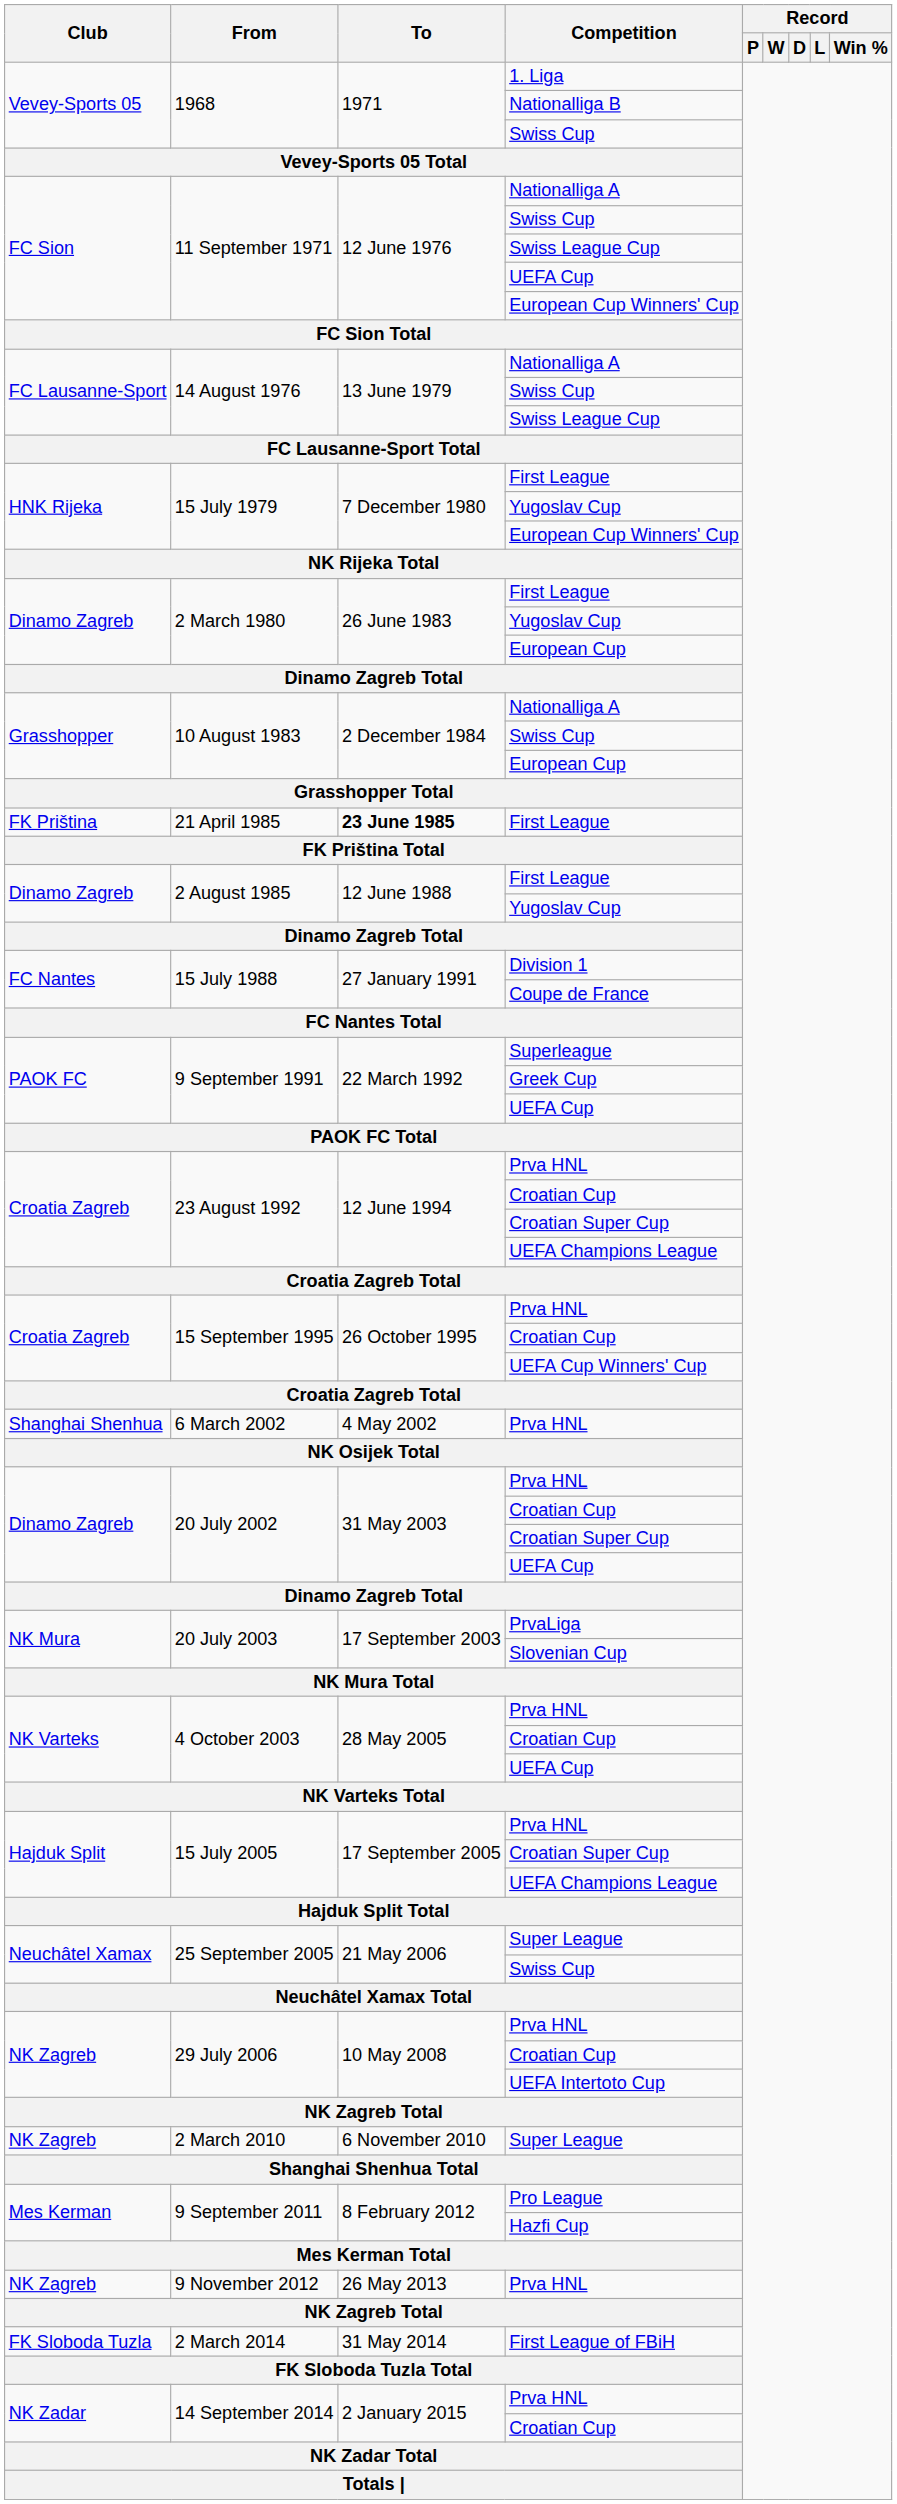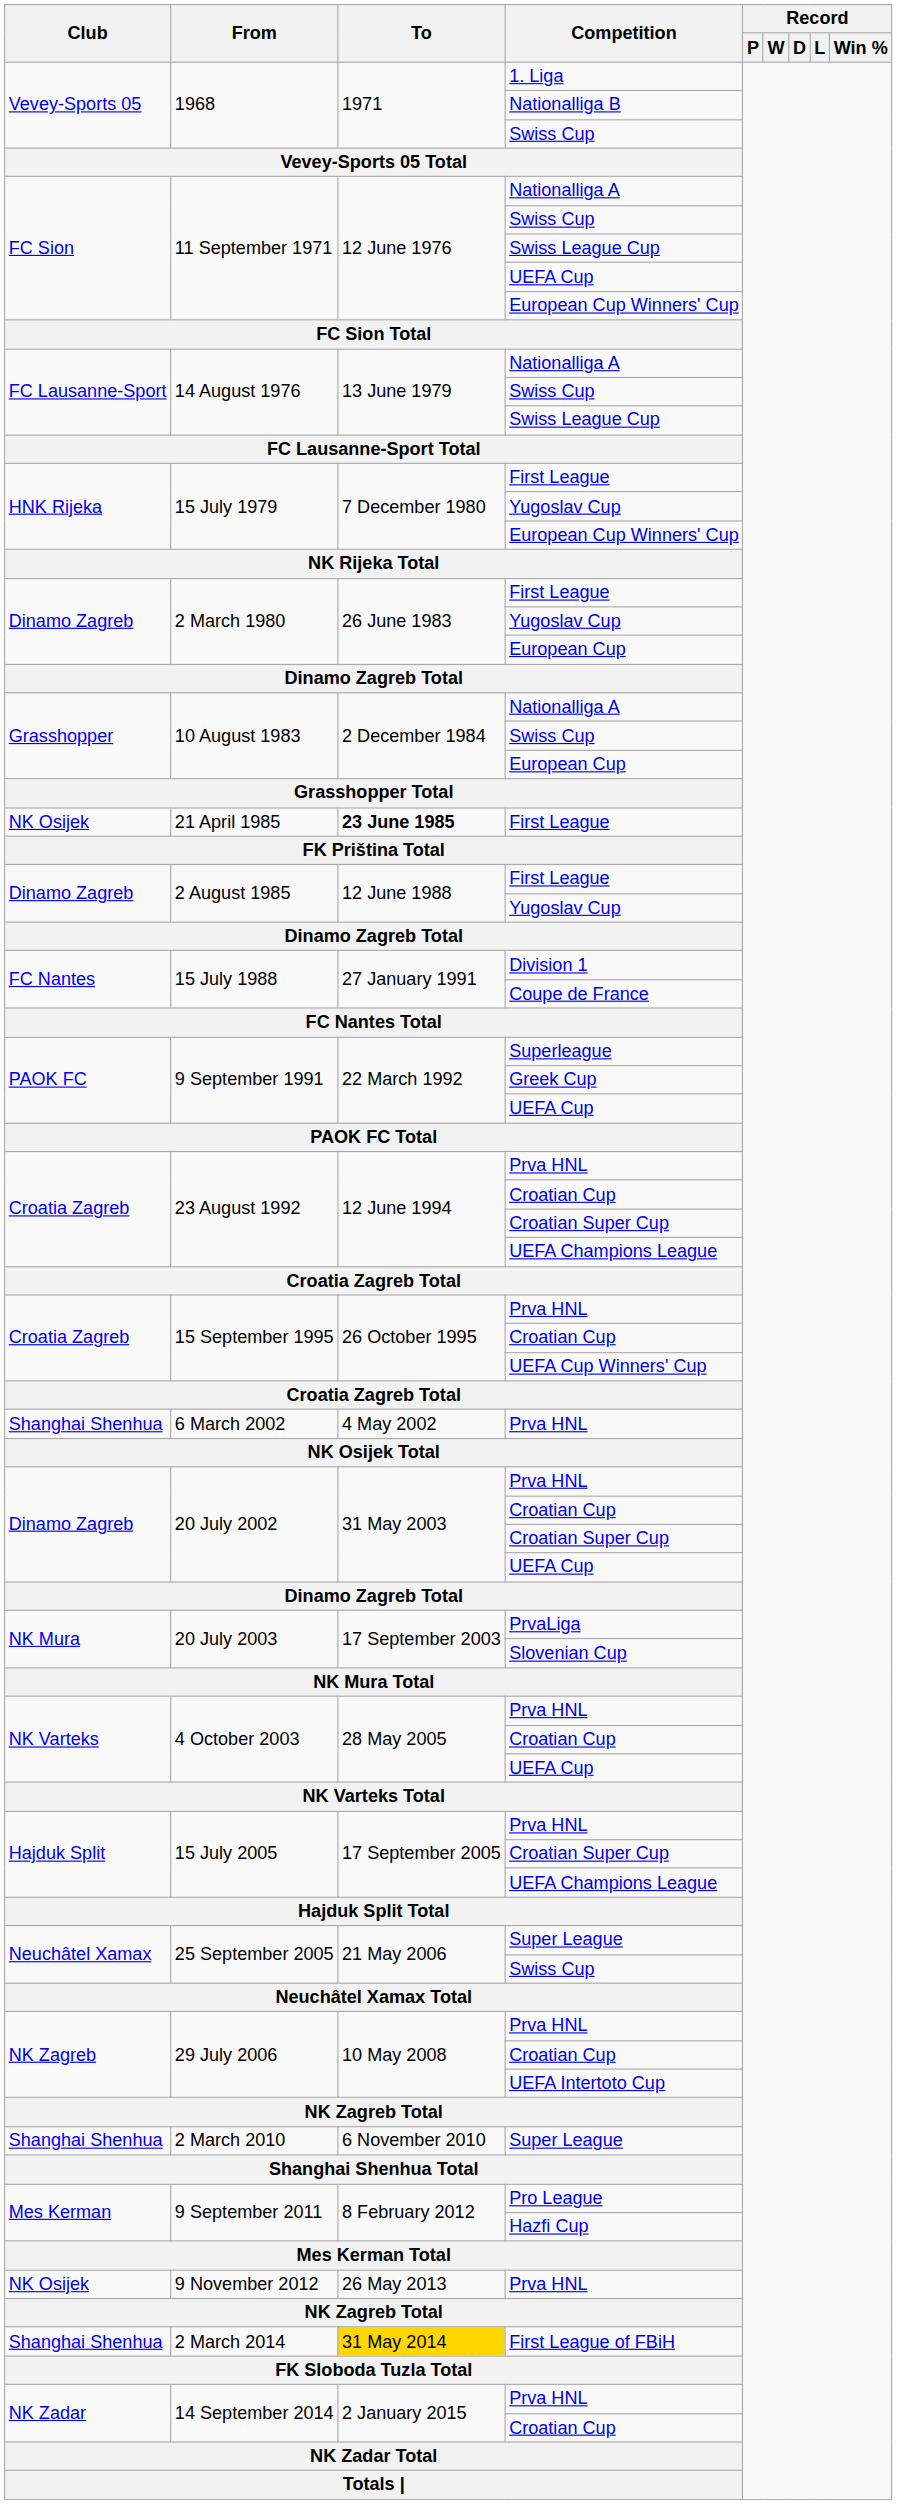 <table class="wikitable collapsible collapsed">
 <tr>
 <th rowspan=2>Club</th>
 <th rowspan=2>From</th>
 <th rowspan=2>To</th>
 <th rowspan=2>Competition</th>
 <th colspan=5>Record</th>
 </tr>
 <tr>
 <th>P</th>
 <th>W</th>
 <th>D</th>
 <th>L</th>
 <th>Win %</th>
 </tr>
 <tr>
 <td rowspan=3 align=left><a href='#'>Vevey-Sports 05</a></td>
 <td rowspan=3 align=left>1968</td>
 <td rowspan=3 align=left>1971</td>
 <td align=left><a href='#'>1. Liga</a><br></td>
 </tr>
 <tr>
 <td align=left><a href='#'>Nationalliga B</a><br></td>
 </tr>
 <tr>
 <td align=left><a href='#'>Swiss Cup</a><br></td>
 </tr>
 <tr>
 <th colspan="4">Vevey-Sports 05 Total<br></th>
 </tr>
 <tr>
 <td rowspan=5 align=left><a href='#'>FC Sion</a></td>
 <td rowspan=5 align=left>11 September 1971</td>
 <td rowspan=5 align=left>12 June 1976</td>
 <td align=left><a href='#'>Nationalliga A</a><br></td>
 </tr>
 <tr>
 <td align=left><a href='#'>Swiss Cup</a><br></td>
 </tr>
 <tr>
 <td align=left><a href='#'>Swiss League Cup</a><br></td>
 </tr>
 <tr>
 <td align=left><a href='#'>UEFA Cup</a><br></td>
 </tr>
 <tr>
 <td align=left><a href='#'>European Cup Winners' Cup</a><br></td>
 </tr>
 <tr>
 <th colspan="4">FC Sion Total<br></th>
 </tr>
 <tr>
 <td rowspan=3 align=left><a href='#'>FC Lausanne-Sport</a></td>
 <td rowspan=3 align=left>14 August 1976</td>
 <td rowspan=3 align=left>13 June 1979</td>
 <td align=left><a href='#'>Nationalliga A</a><br></td>
 </tr>
 <tr>
 <td align=left><a href='#'>Swiss Cup</a><br></td>
 </tr>
 <tr>
 <td align=left><a href='#'>Swiss League Cup</a><br></td>
 </tr>
 <tr>
 <th colspan="4">FC Lausanne-Sport Total<br></th>
 </tr>
 <tr>
 <td rowspan=3 align=left><a href='#'>HNK Rijeka</a></td>
 <td rowspan=3 align=left>15 July 1979</td>
 <td rowspan=3 align=left>7 December 1980</td>
 <td align=left><a href='#'>First League</a><br></td>
 </tr>
 <tr>
 <td align=left><a href='#'>Yugoslav Cup</a><br></td>
 </tr>
 <tr>
 <td align=left><a href='#'>European Cup Winners' Cup</a><br></td>
 </tr>
 <tr>
 <th colspan="4">NK Rijeka Total<br></th>
 </tr>
 <tr>
 <td rowspan=3 align=left><a href='#'>Dinamo Zagreb</a></td>
 <td rowspan=3 align=left>2 March 1980</td>
 <td rowspan=3 align=left>26 June 1983</td>
 <td align=left><a href='#'>First League</a><br></td>
 </tr>
 <tr>
 <td align=left><a href='#'>Yugoslav Cup</a><br></td>
 </tr>
 <tr>
 <td align=left><a href='#'>European Cup</a><br></td>
 </tr>
 <tr>
 <th colspan="4">Dinamo Zagreb Total<br></th>
 </tr>
 <tr>
 <td rowspan=3 align=left><a href='#'>Grasshopper</a></td>
 <td rowspan=3 align=left>10 August 1983</td>
 <td rowspan=3 align=left>2 December 1984</td>
 <td align=left><a href='#'>Nationalliga A</a><br></td>
 </tr>
 <tr>
 <td align=left><a href='#'>Swiss Cup</a><br></td>
 </tr>
 <tr>
 <td align=left><a href='#'>European Cup</a><br></td>
 </tr>
 <tr>
 <th colspan="4">Grasshopper Total<br></th>
 </tr>
 <tr>
-<td rowspan=1 align=left><a href='#'>FK Priština</a></td>
+<td rowspan=1 align=left><a href='#'>NK Osijek</a></td>
 <td rowspan=1 align=left>21 April 1985</td>
 <td rowspan=1 align=left><strong>23 June 1985</strong></td>
 <td align=left><a href='#'>First League</a><br></td>
 </tr>
 <tr>
 <th colspan="4">FK Priština Total<br></th>
 </tr>
 <tr>
 <td rowspan=2 align=left><a href='#'>Dinamo Zagreb</a></td>
 <td rowspan=2 align=left>2 August 1985</td>
 <td rowspan=2 align=left>12 June 1988</td>
 <td align=left><a href='#'>First League</a><br></td>
 </tr>
 <tr>
 <td align=left><a href='#'>Yugoslav Cup</a><br></td>
 </tr>
 <tr>
 <th colspan="4">Dinamo Zagreb Total<br></th>
 </tr>
 <tr>
 <td rowspan=2 align=left><a href='#'>FC Nantes</a></td>
 <td rowspan=2 align=left>15 July 1988</td>
 <td rowspan=2 align=left>27 January 1991</td>
 <td align=left><a href='#'>Division 1</a><br></td>
 </tr>
 <tr>
 <td align=left><a href='#'>Coupe de France</a><br></td>
 </tr>
 <tr>
 <th colspan="4">FC Nantes Total<br></th>
 </tr>
 <tr>
 <td rowspan=3 align=left><a href='#'>PAOK FC</a></td>
 <td rowspan=3 align=left>9 September 1991</td>
 <td rowspan=3 align=left>22 March 1992</td>
 <td align=left><a href='#'>Superleague</a><br></td>
 </tr>
 <tr>
 <td align=left><a href='#'>Greek Cup</a><br></td>
 </tr>
 <tr>
 <td align=left><a href='#'>UEFA Cup</a><br></td>
 </tr>
 <tr>
 <th colspan="4">PAOK FC Total<br></th>
 </tr>
 <tr>
 <td rowspan=4 align=left><a href='#'>Croatia Zagreb</a></td>
 <td rowspan=4 align=left>23 August 1992</td>
 <td rowspan=4 align=left>12 June 1994</td>
 <td align=left><a href='#'>Prva HNL</a><br></td>
 </tr>
 <tr>
 <td align=left><a href='#'>Croatian Cup</a><br></td>
 </tr>
 <tr>
 <td align=left><a href='#'>Croatian Super Cup</a><br></td>
 </tr>
 <tr>
 <td align=left><a href='#'>UEFA Champions League</a><br></td>
 </tr>
 <tr>
 <th colspan="4">Croatia Zagreb Total<br></th>
 </tr>
 <tr>
 <td rowspan=3 align=left><a href='#'>Croatia Zagreb</a></td>
 <td rowspan=3 align=left>15 September 1995</td>
 <td rowspan=3 align=left>26 October 1995</td>
 <td align=left><a href='#'>Prva HNL</a><br></td>
 </tr>
 <tr>
 <td align=left><a href='#'>Croatian Cup</a><br></td>
 </tr>
 <tr>
 <td align=left><a href='#'>UEFA Cup Winners' Cup</a><br></td>
 </tr>
 <tr>
 <th colspan="4">Croatia Zagreb Total<br></th>
 </tr>
 <tr>
 <td rowspan=1 align=left><a href='#'>Shanghai Shenhua</a></td>
 <td rowspan=1 align=left>6 March 2002</td>
 <td rowspan=1 align=left>4 May 2002</td>
 <td align=left><a href='#'>Prva HNL</a><br></td>
 </tr>
 <tr>
 <th colspan="4">NK Osijek Total<br></th>
 </tr>
 <tr>
 <td rowspan=4 align=left><a href='#'>Dinamo Zagreb</a></td>
 <td rowspan=4 align=left>20 July 2002</td>
 <td rowspan=4 align=left>31 May 2003</td>
 <td align=left><a href='#'>Prva HNL</a><br></td>
 </tr>
 <tr>
 <td align=left><a href='#'>Croatian Cup</a><br></td>
 </tr>
 <tr>
 <td align=left><a href='#'>Croatian Super Cup</a><br></td>
 </tr>
 <tr>
 <td align=left><a href='#'>UEFA Cup</a><br></td>
 </tr>
 <tr>
 <th colspan="4">Dinamo Zagreb Total<br></th>
 </tr>
 <tr>
 <td rowspan=2 align=left><a href='#'>NK Mura</a></td>
 <td rowspan=2 align=left>20 July 2003</td>
 <td rowspan=2 align=left>17 September 2003</td>
 <td align=left><a href='#'>PrvaLiga</a><br></td>
 </tr>
 <tr>
 <td align=left><a href='#'>Slovenian Cup</a><br></td>
 </tr>
 <tr>
 <th colspan="4">NK Mura Total<br></th>
 </tr>
 <tr>
 <td rowspan=3 align=left><a href='#'>NK Varteks</a></td>
 <td rowspan=3 align=left>4 October 2003</td>
 <td rowspan=3 align=left>28 May 2005</td>
 <td align=left><a href='#'>Prva HNL</a><br></td>
 </tr>
 <tr>
 <td align=left><a href='#'>Croatian Cup</a><br></td>
 </tr>
 <tr>
 <td align=left><a href='#'>UEFA Cup</a><br></td>
 </tr>
 <tr>
 <th colspan="4">NK Varteks Total<br></th>
 </tr>
 <tr>
 <td rowspan=3 align=left><a href='#'>Hajduk Split</a></td>
 <td rowspan=3 align=left>15 July 2005</td>
 <td rowspan=3 align=left>17 September 2005</td>
 <td align=left><a href='#'>Prva HNL</a><br></td>
 </tr>
 <tr>
 <td align=left><a href='#'>Croatian Super Cup</a><br></td>
 </tr>
 <tr>
 <td align=left><a href='#'>UEFA Champions League</a><br></td>
 </tr>
 <tr>
 <th colspan="4">Hajduk Split Total<br></th>
 </tr>
 <tr>
 <td rowspan=2 align=left><a href='#'>Neuchâtel Xamax</a></td>
 <td rowspan=2 align=left>25 September 2005</td>
 <td rowspan=2 align=left>21 May 2006</td>
 <td align=left><a href='#'>Super League</a><br></td>
 </tr>
 <tr>
 <td align=left><a href='#'>Swiss Cup</a><br></td>
 </tr>
 <tr>
 <th colspan="4">Neuchâtel Xamax Total<br></th>
 </tr>
 <tr>
 <td rowspan=3 align=left><a href='#'>NK Zagreb</a></td>
 <td rowspan=3 align=left>29 July 2006</td>
 <td rowspan=3 align=left>10 May 2008</td>
 <td align=left><a href='#'>Prva HNL</a><br></td>
 </tr>
 <tr>
 <td align=left><a href='#'>Croatian Cup</a><br></td>
 </tr>
 <tr>
 <td align=left><a href='#'>UEFA Intertoto Cup</a><br></td>
 </tr>
 <tr>
 <th colspan="4">NK Zagreb Total<br></th>
 </tr>
 <tr>
-<td rowspan=1 align=left><a href='#'>NK Zagreb</a></td>
+<td rowspan=1 align=left><a href='#'>Shanghai Shenhua</a></td>
 <td rowspan=1 align=left>2 March 2010</td>
 <td rowspan=1 align=left>6 November 2010</td>
 <td align=left><a href='#'>Super League</a><br></td>
 </tr>
 <tr>
 <th colspan="4">Shanghai Shenhua Total<br></th>
 </tr>
 <tr>
 <td rowspan=2 align=left><a href='#'>Mes Kerman</a></td>
 <td rowspan=2 align=left>9 September 2011</td>
 <td rowspan=2 align=left>8 February 2012</td>
 <td align=left><a href='#'>Pro League</a><br></td>
 </tr>
 <tr>
 <td align=left><a href='#'>Hazfi Cup</a><br></td>
 </tr>
 <tr>
 <th colspan="4">Mes Kerman Total<br></th>
 </tr>
 <tr>
-<td rowspan=1 align=left><a href='#'>NK Zagreb</a></td>
+<td rowspan=1 align=left><a href='#'>NK Osijek</a></td>
 <td rowspan=1 align=left>9 November 2012</td>
 <td rowspan=1 align=left>26 May 2013</td>
 <td align=left><a href='#'>Prva HNL</a><br></td>
 </tr>
 <tr>
 <th colspan="4">NK Zagreb Total<br></th>
 </tr>
 <tr>
-<td rowspan=1 align=left><a href='#'>FK Sloboda Tuzla</a></td>
+<td rowspan=1 align=left><a href='#'>Shanghai Shenhua</a></td>
 <td rowspan=1 align=left>2 March 2014</td>
-<td rowspan=1 align=left>31 May 2014</td>
+<td rowspan=1 align=left style="background: gold;">31 May 2014</td>
 <td align=left><a href='#'>First League of FBiH</a><br></td>
 </tr>
 <tr>
 <th colspan="4">FK Sloboda Tuzla Total<br></th>
 </tr>
 <tr>
 <td rowspan=2 align=left><a href='#'>NK Zadar</a></td>
 <td rowspan=2 align=left>14 September 2014</td>
 <td rowspan=2 align=left>2 January 2015</td>
 <td align=left><a href='#'>Prva HNL</a><br></td>
 </tr>
 <tr>
 <td align=left><a href='#'>Croatian Cup</a><br></td>
 </tr>
 <tr>
 <th colspan="4">NK Zadar Total<br></th>
 </tr>
 <tr>
 <th colspan="4">Totals |</th>
 </tr>
 </table>
